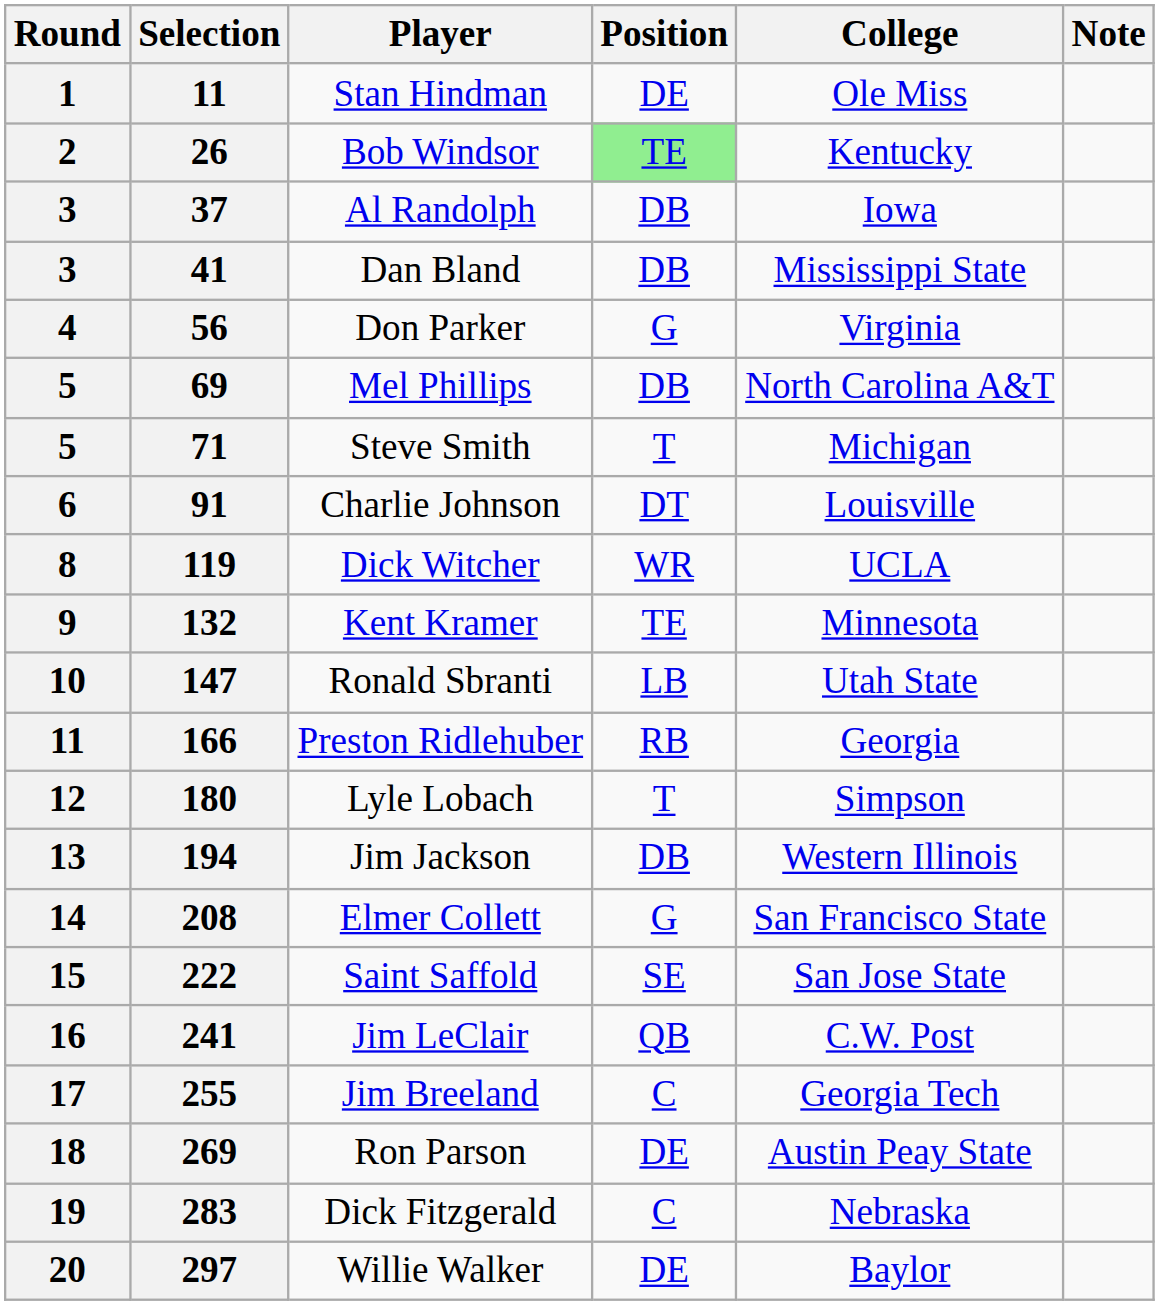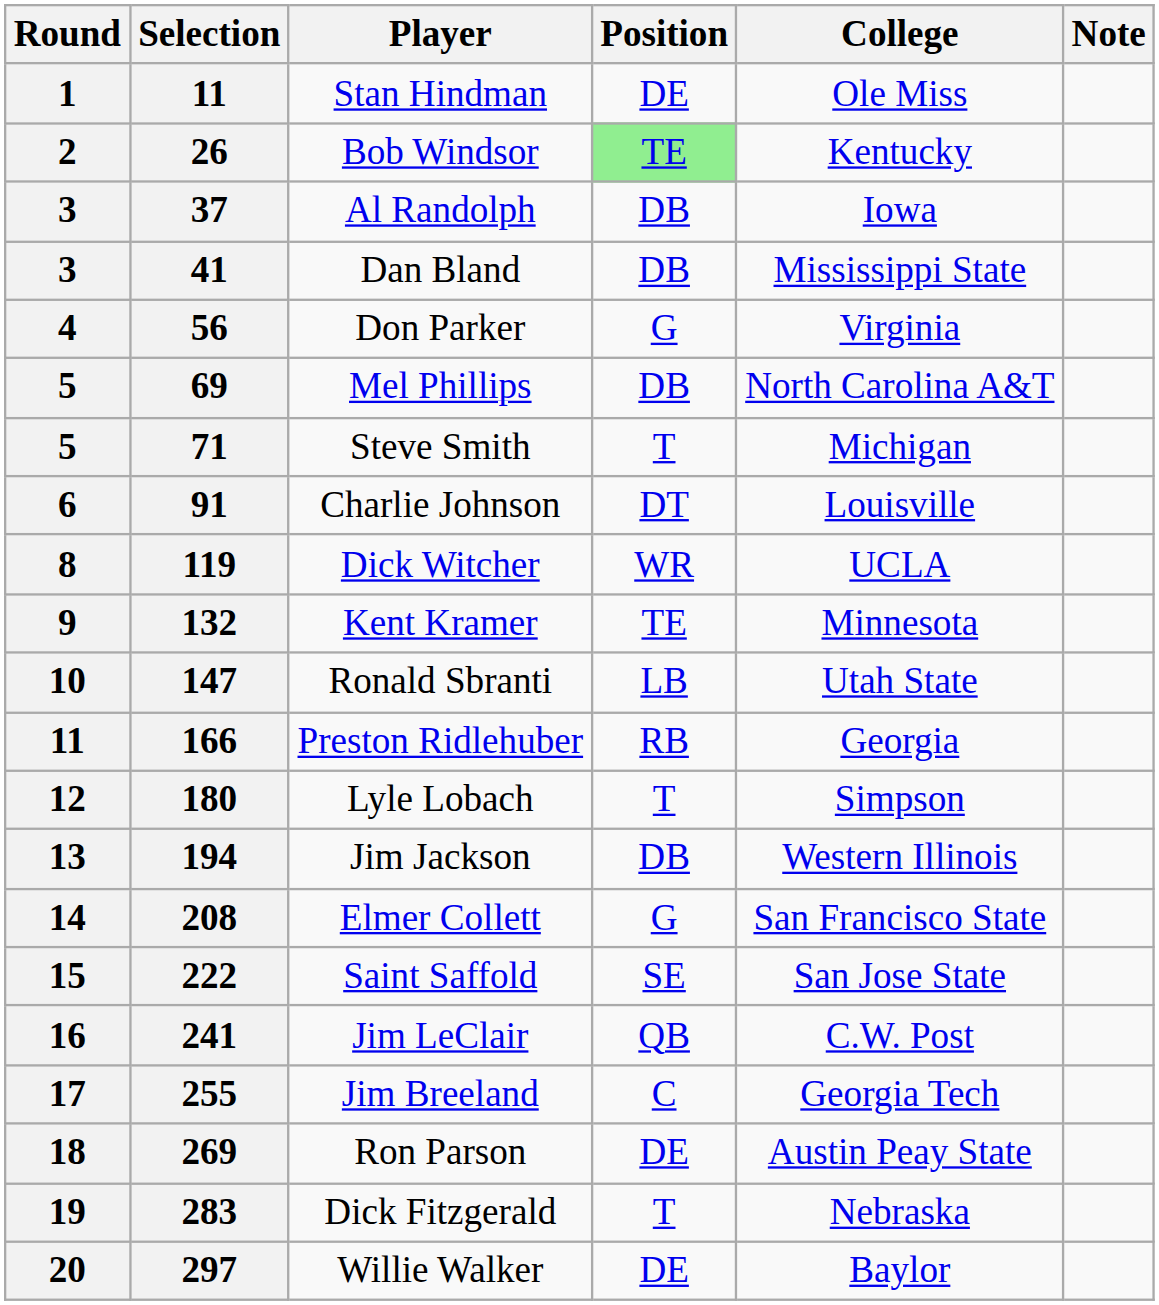 <table class="wikitable" style="text-align:center">
 <tr>
 <th>Round</th>
 <th>Selection</th>
 <th>Player</th>
 <th>Position</th>
 <th>College</th>
 <th>Note</th>
 </tr>
 <tr>
 <th>1</th>
 <th>11</th>
 <td><a href='#'>Stan Hindman</a></td>
 <td><a href='#'>DE</a></td>
 <td><a href='#'>Ole Miss</a></td>
 <td></td>
 </tr>
 <tr>
 <th>2</th>
 <th>26</th>
 <td><a href='#'>Bob Windsor</a></td>
 <td style="background: lightgreen;"><a href='#'>TE</a></td>
 <td><a href='#'>Kentucky</a></td>
 <td></td>
 </tr>
 <tr>
 <th>3</th>
 <th>37</th>
 <td><a href='#'>Al Randolph</a></td>
 <td><a href='#'>DB</a></td>
 <td><a href='#'>Iowa</a></td>
 <td></td>
 </tr>
 <tr>
 <th>3</th>
 <th>41</th>
 <td>Dan Bland</td>
 <td><a href='#'>DB</a></td>
 <td><a href='#'>Mississippi State</a></td>
 <td></td>
 </tr>
 <tr>
 <th>4</th>
 <th>56</th>
 <td>Don Parker</td>
 <td><a href='#'>G</a></td>
 <td><a href='#'>Virginia</a></td>
 <td></td>
 </tr>
 <tr>
 <th>5</th>
 <th>69</th>
 <td><a href='#'>Mel Phillips</a></td>
 <td><a href='#'>DB</a></td>
 <td><a href='#'>North Carolina A&T</a></td>
 <td></td>
 </tr>
 <tr>
 <th>5</th>
 <th>71</th>
 <td>Steve Smith</td>
 <td><a href='#'>T</a></td>
 <td><a href='#'>Michigan</a></td>
 <td></td>
 </tr>
 <tr>
 <th>6</th>
 <th>91</th>
 <td>Charlie Johnson</td>
 <td><a href='#'>DT</a></td>
 <td><a href='#'>Louisville</a></td>
 <td></td>
 </tr>
 <tr>
 <th>8</th>
 <th>119</th>
 <td><a href='#'>Dick Witcher</a></td>
 <td><a href='#'>WR</a></td>
 <td><a href='#'>UCLA</a></td>
 <td></td>
 </tr>
 <tr>
 <th>9</th>
 <th>132</th>
 <td><a href='#'>Kent Kramer</a></td>
 <td><a href='#'>TE</a></td>
 <td><a href='#'>Minnesota</a></td>
 <td></td>
 </tr>
 <tr>
 <th>10</th>
 <th>147</th>
 <td>Ronald Sbranti</td>
 <td><a href='#'>LB</a></td>
 <td><a href='#'>Utah State</a></td>
 <td></td>
 </tr>
 <tr>
 <th>11</th>
 <th>166</th>
 <td><a href='#'>Preston Ridlehuber</a></td>
 <td><a href='#'>RB</a></td>
 <td><a href='#'>Georgia</a></td>
 <td></td>
 </tr>
 <tr>
 <th>12</th>
 <th>180</th>
 <td>Lyle Lobach</td>
 <td><a href='#'>T</a></td>
 <td><a href='#'>Simpson</a></td>
 <td></td>
 </tr>
 <tr>
 <th>13</th>
 <th>194</th>
 <td>Jim Jackson</td>
 <td><a href='#'>DB</a></td>
 <td><a href='#'>Western Illinois</a></td>
 <td></td>
 </tr>
 <tr>
 <th>14</th>
 <th>208</th>
 <td><a href='#'>Elmer Collett</a></td>
 <td><a href='#'>G</a></td>
 <td><a href='#'>San Francisco State</a></td>
 <td></td>
 </tr>
 <tr>
 <th>15</th>
 <th>222</th>
 <td><a href='#'>Saint Saffold</a></td>
 <td><a href='#'>SE</a></td>
 <td><a href='#'>San Jose State</a></td>
 <td></td>
 </tr>
 <tr>
 <th>16</th>
 <th>241</th>
 <td><a href='#'>Jim LeClair</a></td>
 <td><a href='#'>QB</a></td>
 <td><a href='#'>C.W. Post</a></td>
 <td></td>
 </tr>
 <tr>
 <th>17</th>
 <th>255</th>
 <td><a href='#'>Jim Breeland</a></td>
 <td><a href='#'>C</a></td>
 <td><a href='#'>Georgia Tech</a></td>
 <td></td>
 </tr>
 <tr>
 <th>18</th>
 <th>269</th>
 <td>Ron Parson</td>
 <td><a href='#'>DE</a></td>
 <td><a href='#'>Austin Peay State</a></td>
 <td></td>
 </tr>
 <tr>
 <th>19</th>
 <th>283</th>
 <td>Dick Fitzgerald</td>
-<td><a href='#'>C</a></td>
+<td><a href='#'>T</a></td>
 <td><a href='#'>Nebraska</a></td>
 <td></td>
 </tr>
 <tr>
 <th>20</th>
 <th>297</th>
 <td>Willie Walker</td>
 <td><a href='#'>DE</a></td>
 <td><a href='#'>Baylor</a></td>
 <td></td>
 </tr>
 </table>
